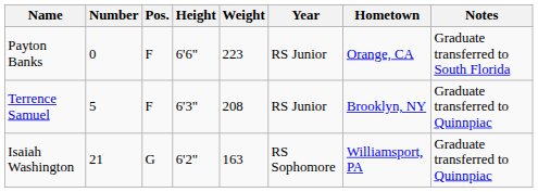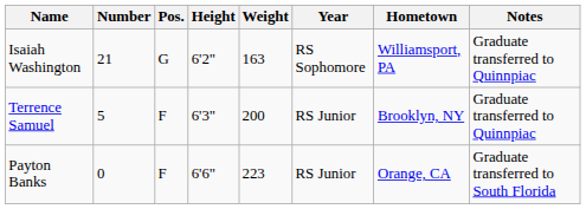 <table class="wikitable sortable" border="1">
 <tr>
 <th>Name</th>
 <th>Number</th>
 <th>Pos.</th>
 <th>Height</th>
 <th>Weight</th>
 <th>Year</th>
 <th>Hometown</th>
 <th class="unsortable">Notes</th>
 </tr>
 <tr>
+<td>Isaiah Washington</td>
+<td>21</td>
+<td>G</td>
+<td>6'2"</td>
+<td>163</td>
+<td>RS Sophomore</td>
+<td><a href='#'>Williamsport, PA</a></td>
+<td>Graduate transferred to <a href='#'>Quinnpiac</a></td>
+</tr>
+<tr>
+<td><a href='#'>Terrence Samuel</a></td>
+<td>5</td>
+<td>F</td>
+<td>6'3"</td>
+<td>200</td>
+<td>RS Junior</td>
+<td><a href='#'>Brooklyn, NY</a></td>
+<td>Graduate transferred to <a href='#'>Quinnpiac</a></td>
+</tr>
+<tr>
 <td>Payton Banks</td>
 <td>0</td>
 <td>F</td>
 <td>6'6"</td>
 <td>223</td>
 <td>RS Junior</td>
 <td><a href='#'>Orange, CA</a></td>
 <td>Graduate transferred to <a href='#'>South Florida</a></td>
 </tr>
-<tr>
-<td><a href='#'>Terrence Samuel</a></td>
-<td>5</td>
-<td>F</td>
-<td>6'3"</td>
-<td>208</td>
-<td>RS Junior</td>
-<td><a href='#'>Brooklyn, NY</a></td>
-<td>Graduate transferred to <a href='#'>Quinnpiac</a></td>
-</tr>
-<tr>
-<td>Isaiah Washington</td>
-<td>21</td>
-<td>G</td>
-<td>6'2"</td>
-<td>163</td>
-<td>RS Sophomore</td>
-<td><a href='#'>Williamsport, PA</a></td>
-<td>Graduate transferred to <a href='#'>Quinnpiac</a></td>
-</tr>
 </table>
